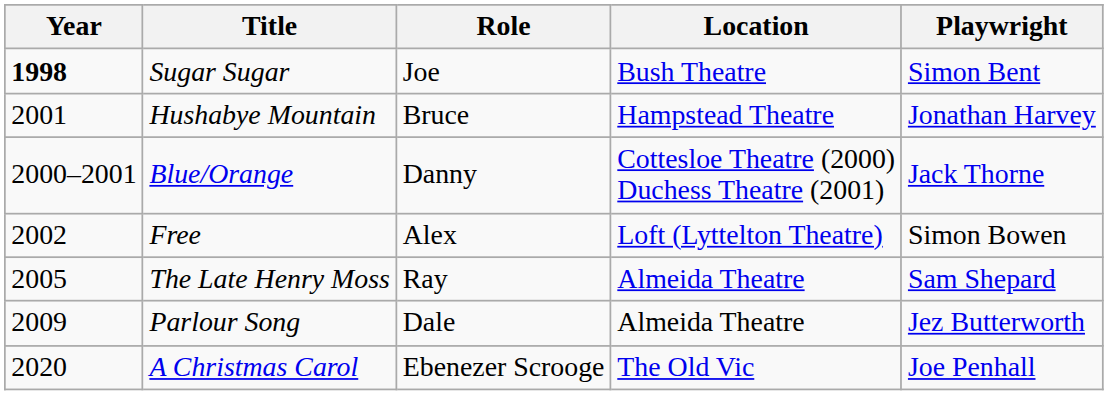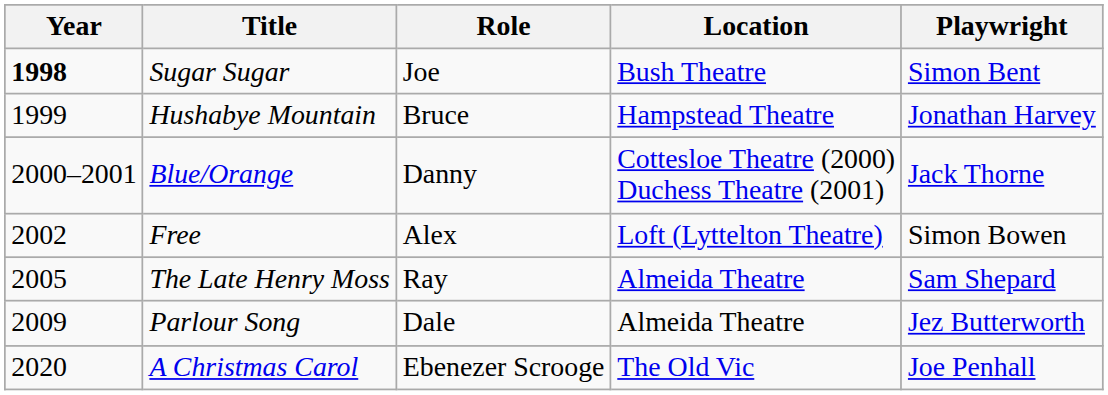 <table class="wikitable sortable">
 <tr>
 <th>Year</th>
 <th>Title</th>
 <th>Role</th>
 <th>Location</th>
 <th>Playwright</th>
 </tr>
 <tr>
 <td><strong>1998</strong></td>
 <td><em>Sugar Sugar</em></td>
 <td>Joe</td>
 <td><a href='#'>Bush Theatre</a></td>
 <td><a href='#'>Simon Bent</a></td>
 </tr>
 <tr>
-<td>2001</td>
+<td>1999</td>
 <td><em>Hushabye Mountain</em></td>
 <td>Bruce</td>
 <td><a href='#'>Hampstead Theatre</a></td>
 <td><a href='#'>Jonathan Harvey</a></td>
 </tr>
 <tr>
 <td>2000–2001</td>
 <td><em><a href='#'>Blue/Orange</a></em></td>
 <td>Danny</td>
 <td><a href='#'>Cottesloe Theatre</a> (2000) <br> <a href='#'>Duchess Theatre</a> (2001)</td>
 <td><a href='#'>Jack Thorne</a></td>
 </tr>
 <tr>
 <td>2002</td>
 <td><em>Free</em></td>
 <td>Alex</td>
 <td><a href='#'>Loft (Lyttelton Theatre)</a></td>
 <td>Simon Bowen</td>
 </tr>
 <tr>
 <td>2005</td>
 <td><em>The Late Henry Moss</em></td>
 <td>Ray</td>
 <td><a href='#'>Almeida Theatre</a></td>
 <td><a href='#'>Sam Shepard</a></td>
 </tr>
 <tr>
 <td>2009</td>
 <td><em>Parlour Song</em></td>
 <td>Dale</td>
 <td>Almeida Theatre</td>
 <td><a href='#'>Jez Butterworth</a></td>
 </tr>
 <tr>
 <td>2020</td>
 <td><em><a href='#'>A Christmas Carol</a></em></td>
 <td>Ebenezer Scrooge</td>
 <td><a href='#'>The Old Vic</a></td>
 <td><a href='#'>Joe Penhall</a></td>
 </tr>
 </table>
